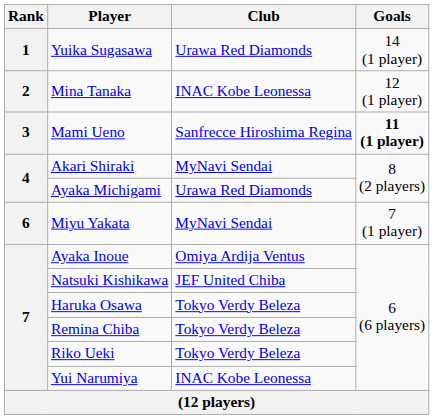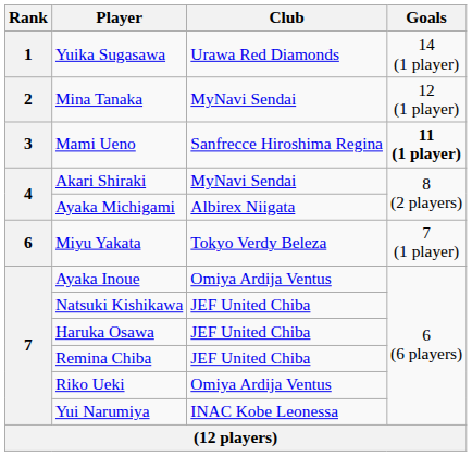 <table class="wikitable sortable" style="text-align:center">
 <tr>
 <th>Rank</th>
 <th>Player</th>
 <th>Club</th>
 <th>Goals</th>
 </tr>
 <tr>
 <th rowspan=1>1</th>
 <td align="left"> <a href='#'>Yuika Sugasawa</a></td>
 <td align="left"><a href='#'>Urawa Red Diamonds</a></td>
 <td rowspan=1>14<br>(1 player)</td>
 </tr>
 <tr>
 <th rowspan=1>2</th>
 <td align="left"> <a href='#'>Mina Tanaka</a></td>
-<td align="left"><a href='#'>INAC Kobe Leonessa</a></td>
+<td align="left"><a href='#'>MyNavi Sendai</a></td>
 <td rowspan=1>12<br>(1 player)</td>
 </tr>
 <tr>
 <th rowspan=1>3</th>
 <td align="left"> <a href='#'>Mami Ueno</a></td>
 <td align="left"><a href='#'>Sanfrecce Hiroshima Regina</a></td>
 <td rowspan=1><strong>11<br>(1 player)</strong></td>
 </tr>
 <tr>
 <th rowspan=2>4</th>
 <td align="left"> <a href='#'>Akari Shiraki</a></td>
 <td align="left"><a href='#'>MyNavi Sendai</a></td>
 <td rowspan=2>8<br>(2 players)</td>
 </tr>
 <tr>
 <td align="left"> <a href='#'>Ayaka Michigami</a></td>
-<td align="left"><a href='#'>Urawa Red Diamonds</a></td>
+<td align="left"><a href='#'>Albirex Niigata</a></td>
 </tr>
 <tr>
 <th rowspan=1>6</th>
 <td align="left"> <a href='#'>Miyu Yakata</a></td>
-<td align="left"><a href='#'>MyNavi Sendai</a></td>
+<td align="left"><a href='#'>Tokyo Verdy Beleza</a></td>
 <td rowspan=1>7<br>(1 player)</td>
 </tr>
 <tr>
 <th rowspan=6>7</th>
 <td align="left"> <a href='#'>Ayaka Inoue</a></td>
 <td align="left"><a href='#'>Omiya Ardija Ventus</a></td>
 <td rowspan=6>6<br>(6 players)</td>
 </tr>
 <tr>
 <td align="left"> <a href='#'>Natsuki Kishikawa</a></td>
 <td align="left"><a href='#'>JEF United Chiba</a></td>
 </tr>
 <tr>
 <td align="left"> <a href='#'>Haruka Osawa</a></td>
-<td align="left"><a href='#'>Tokyo Verdy Beleza</a></td>
+<td align="left"><a href='#'>JEF United Chiba</a></td>
 </tr>
 <tr>
 <td align="left"> <a href='#'>Remina Chiba</a></td>
-<td align="left"><a href='#'>Tokyo Verdy Beleza</a></td>
+<td align="left"><a href='#'>JEF United Chiba</a></td>
 </tr>
 <tr>
 <td align="left"> <a href='#'>Riko Ueki</a></td>
-<td align="left"><a href='#'>Tokyo Verdy Beleza</a></td>
+<td align="left"><a href='#'>Omiya Ardija Ventus</a></td>
 </tr>
 <tr>
 <td align="left"> <a href='#'>Yui Narumiya</a></td>
 <td align="left"><a href='#'>INAC Kobe Leonessa</a></td>
 </tr>
 <tr>
 <th colspan=4>(12 players)</th>
 </tr>
 </table>
